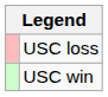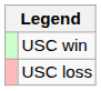 <table class="wikitable" style="font-size:90%">
 <tr>
 <th colspan="2">Legend</th>
 </tr>
 <tr>
+<td bgcolor="#ccffcc"> </td>
+<td>USC win</td>
+</tr>
+<tr>
 <td bgcolor="#ffbbbb"> </td>
 <td>USC loss</td>
 </tr>
-<tr>
-<td bgcolor="#ccffcc"> </td>
-<td>USC win</td>
-</tr>
 </table>
